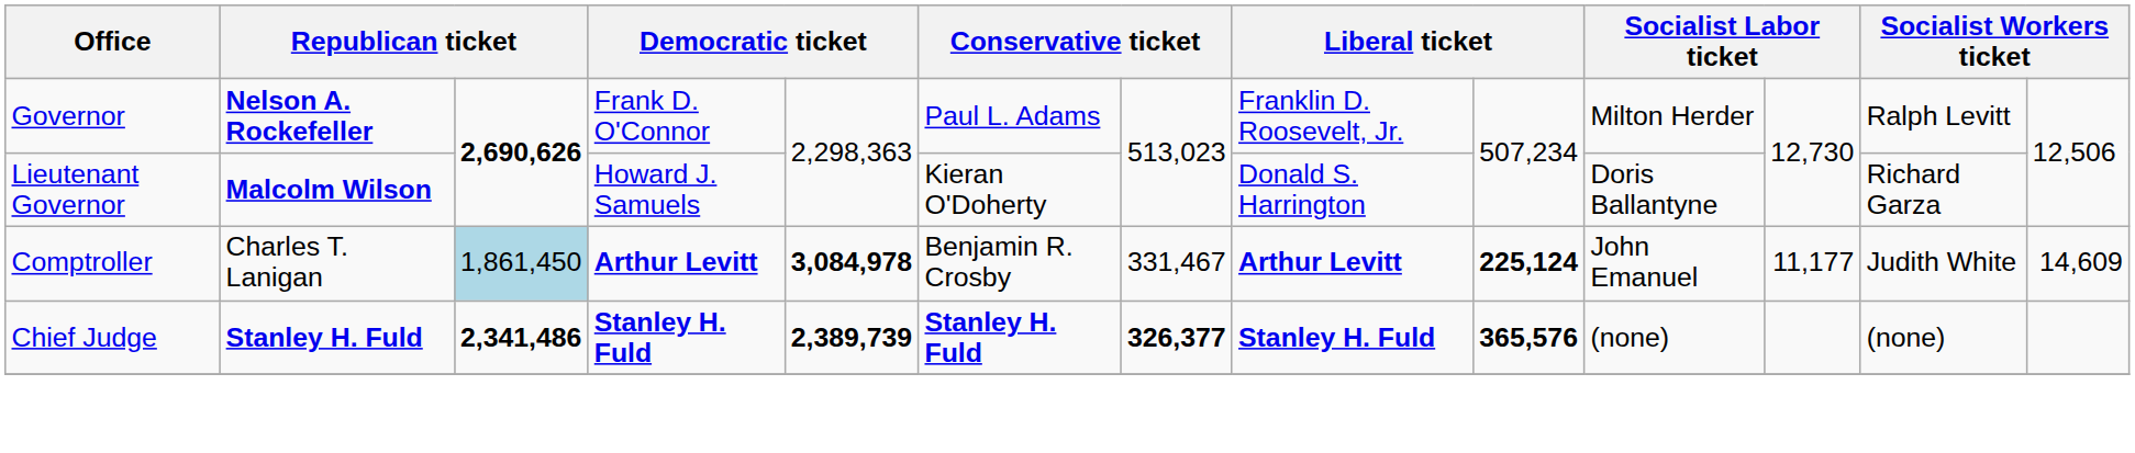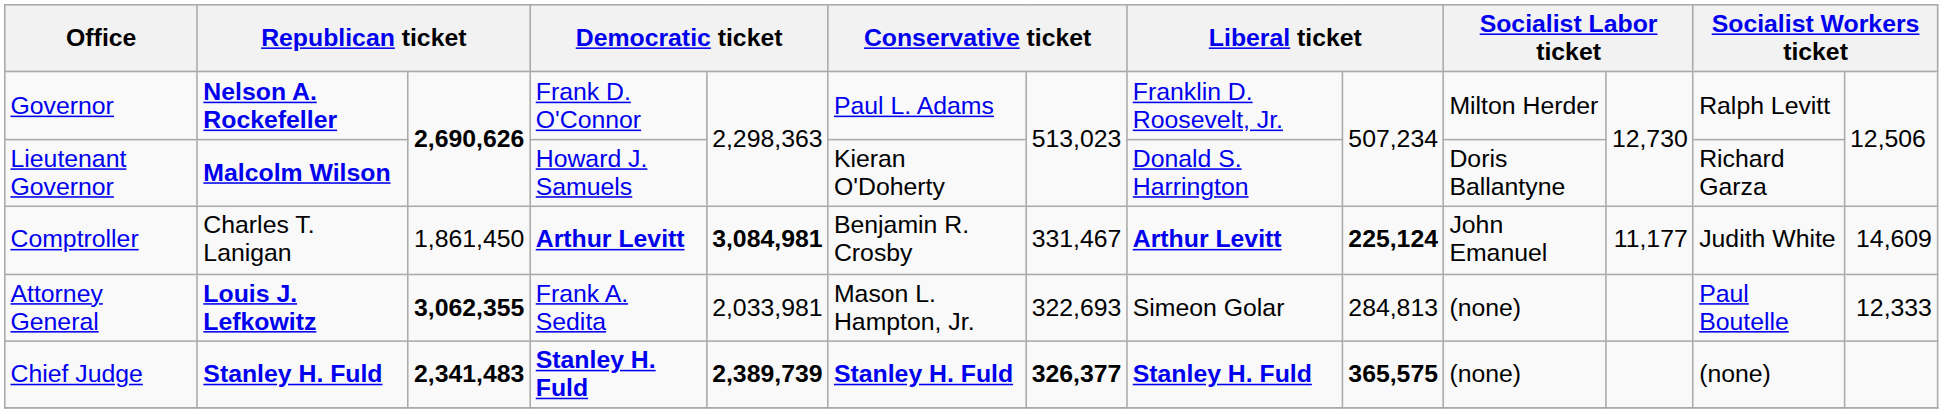 <table class=wikitable>
 <tr bgcolor=lightgrey>
 <th>Office</th>
 <th colspan="2" ><a href='#'>Republican</a> ticket</th>
 <th colspan="2" ><a href='#'>Democratic</a> ticket</th>
 <th colspan="2" ><a href='#'>Conservative</a> ticket</th>
 <th colspan="2" ><a href='#'>Liberal</a> ticket</th>
 <th colspan="2" ><a href='#'>Socialist Labor</a> ticket</th>
 <th colspan="2" ><a href='#'>Socialist Workers</a> ticket</th>
 </tr>
 <tr>
 <td><a href='#'>Governor</a></td>
 <td><strong><a href='#'>Nelson A. Rockefeller</a></strong></td>
 <td rowspan="2"><strong>2,690,626</strong></td>
 <td><a href='#'>Frank D. O'Connor</a></td>
 <td rowspan="2">2,298,363</td>
 <td><a href='#'>Paul L. Adams</a></td>
 <td rowspan="2">513,023</td>
 <td><a href='#'>Franklin D. Roosevelt, Jr.</a></td>
 <td rowspan="2">507,234</td>
 <td>Milton Herder</td>
 <td rowspan="2">12,730</td>
 <td>Ralph Levitt</td>
 <td rowspan="2">12,506</td>
 </tr>
 <tr>
 <td><a href='#'>Lieutenant Governor</a></td>
 <td><strong><a href='#'>Malcolm Wilson</a></strong></td>
 <td><a href='#'>Howard J. Samuels</a></td>
 <td>Kieran O'Doherty</td>
 <td><a href='#'>Donald S. Harrington</a></td>
 <td>Doris Ballantyne</td>
 <td>Richard Garza</td>
 </tr>
 <tr>
 <td><a href='#'>Comptroller</a></td>
 <td>Charles T. Lanigan</td>
-<td align="right" style="background: lightblue;">1,861,450</td>
+<td align="right">1,861,450</td>
 <td><strong><a href='#'>Arthur Levitt</a></strong></td>
-<td align="right"><strong>3,084,978</strong></td>
+<td align="right"><strong>3,084,981</strong></td>
 <td>Benjamin R. Crosby</td>
 <td align="right">331,467</td>
 <td><strong><a href='#'>Arthur Levitt</a></strong></td>
 <td align="right"><strong>225,124</strong></td>
 <td>John Emanuel</td>
 <td align="right">11,177</td>
 <td>Judith White</td>
 <td align="right">14,609</td>
 </tr>
 <tr>
+<td><a href='#'>Attorney General</a></td>
+<td><strong><a href='#'>Louis J. Lefkowitz</a></strong></td>
+<td align="right"><strong>3,062,355</strong></td>
+<td><a href='#'>Frank A. Sedita</a></td>
+<td align="right">2,033,981</td>
+<td>Mason L. Hampton, Jr.</td>
+<td align="right">322,693</td>
+<td>Simeon Golar</td>
+<td align="right">284,813</td>
+<td>(none)</td>
+<td align="right"></td>
+<td><a href='#'>Paul Boutelle</a></td>
+<td align="right">12,333</td>
+</tr>
+<tr>
 <td><a href='#'>Chief Judge</a></td>
 <td><strong><a href='#'>Stanley H. Fuld</a></strong></td>
-<td align="right"><strong>2,341,486</strong></td>
+<td align="right"><strong>2,341,483</strong></td>
 <td><strong><a href='#'>Stanley H. Fuld</a></strong></td>
 <td align="right"><strong>2,389,739</strong></td>
 <td><strong><a href='#'>Stanley H. Fuld</a></strong></td>
 <td align="right"><strong>326,377</strong></td>
 <td><strong><a href='#'>Stanley H. Fuld</a></strong></td>
-<td align="right"><strong>365,576</strong></td>
+<td align="right"><strong>365,575</strong></td>
 <td>(none)</td>
 <td align="right"></td>
 <td>(none)</td>
 <td align="right"></td>
 </tr>
 <tr>
 </tr>
 </table>
